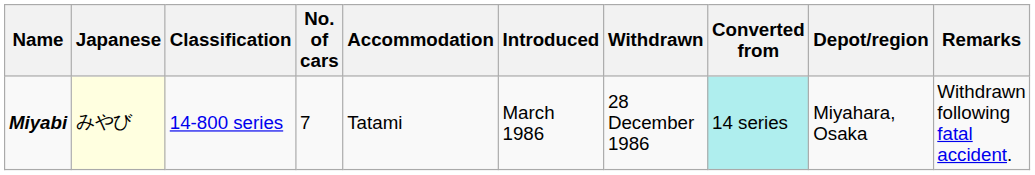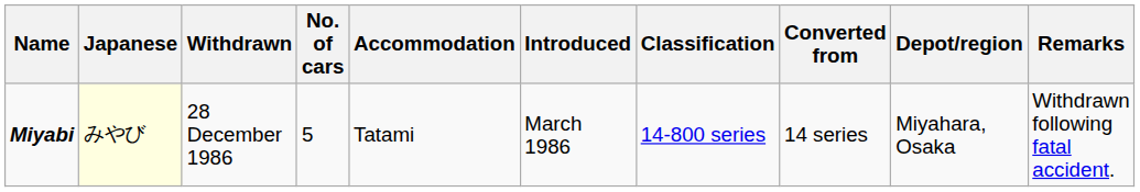 <table class="wikitable">
 <tr>
 <th>Name</th>
 <th>Japanese</th>
-<th>Classification</th>
+<th>Withdrawn</th>
 <th>No. of cars</th>
 <th>Accommodation</th>
 <th>Introduced</th>
-<th>Withdrawn</th>
+<th>Classification</th>
 <th>Converted from</th>
 <th>Depot/region</th>
 <th>Remarks</th>
 </tr>
 <tr>
 <td><strong><em>Miyabi</em></strong></td>
 <td style="background: lightyellow;">みやび</td>
-<td><a href='#'>14-800 series</a></td>
-<td>7</td>
+<td>28 December 1986</td>
+<td>5</td>
 <td>Tatami</td>
 <td>March 1986</td>
-<td>28 December 1986</td>
-<td style="background: paleturquoise;">14 series</td>
+<td><a href='#'>14-800 series</a></td>
+<td>14 series</td>
 <td>Miyahara, Osaka</td>
 <td>Withdrawn following <a href='#'>fatal accident</a>.</td>
 </tr>
 </table>
